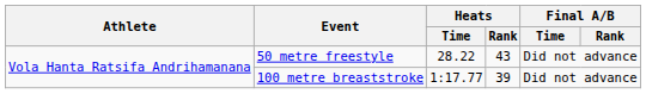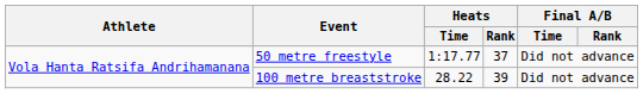 <table class="wikitable" style="font-size:90%">
 <tr>
 <th rowspan="2">Athlete</th>
 <th rowspan="2">Event</th>
 <th colspan=2>Heats</th>
 <th colspan=2>Final A/B</th>
 </tr>
 <tr style="font-size:95%">
 <th>Time</th>
 <th>Rank</th>
 <th>Time</th>
 <th>Rank</th>
 </tr>
 <tr align=center>
 <td align=left rowspan=2><a href='#'>Vola Hanta Ratsifa Andrihamanana</a></td>
 <td align=left><a href='#'>50 metre freestyle</a></td>
-<td>28.22</td>
-<td>43</td>
+<td>1:17.77</td>
+<td>37</td>
 <td colspan=2>Did not advance</td>
 </tr>
 <tr align=center>
 <td align=left><a href='#'>100 metre breaststroke</a></td>
-<td>1:17.77</td>
+<td>28.22</td>
 <td>39</td>
 <td colspan=2>Did not advance</td>
 </tr>
 </table>
